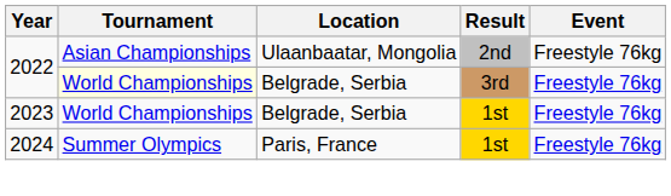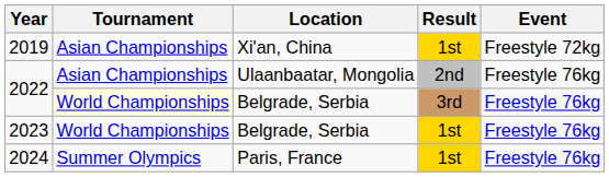 <table class="wikitable" style="font-size:95%;">
 <tr>
 <th>Year</th>
 <th>Tournament</th>
 <th>Location</th>
 <th>Result</th>
 <th>Event</th>
+</tr>
+<tr>
+<td>2019</td>
+<td><a href='#'>Asian Championships</a></td>
+<td>Xi'an, China</td>
+<td align="center" bgcolor="gold">1st</td>
+<td>Freestyle 72kg</td>
 </tr>
 <tr>
 <td rowspan=2>2022</td>
 <td><a href='#'>Asian Championships</a></td>
 <td>Ulaanbaatar, Mongolia</td>
 <td align="center" bgcolor="silver">2nd</td>
 <td>Freestyle 76kg</td>
 </tr>
 <tr>
 <td style="background: lightyellow;"><a href='#'>World Championships</a></td>
 <td>Belgrade, Serbia</td>
 <td align="center" bgcolor="cc9966">3rd</td>
 <td><a href='#'>Freestyle 76kg</a></td>
 </tr>
 <tr>
 <td>2023</td>
 <td><a href='#'>World Championships</a></td>
 <td>Belgrade, Serbia</td>
 <td align="center" bgcolor="gold">1st</td>
 <td><a href='#'>Freestyle 76kg</a></td>
 </tr>
 <tr>
 <td>2024</td>
 <td><a href='#'>Summer Olympics</a></td>
 <td>Paris, France</td>
 <td align="center" bgcolor="gold">1st</td>
 <td><a href='#'>Freestyle 76kg</a></td>
 </tr>
 </table>
